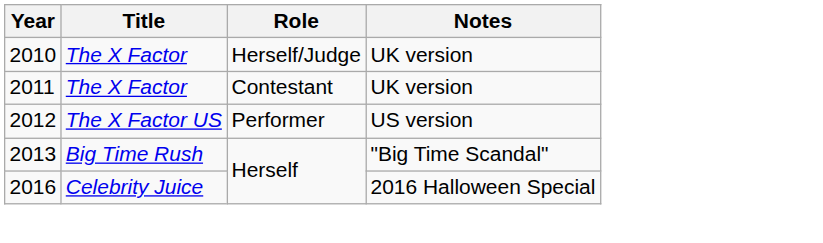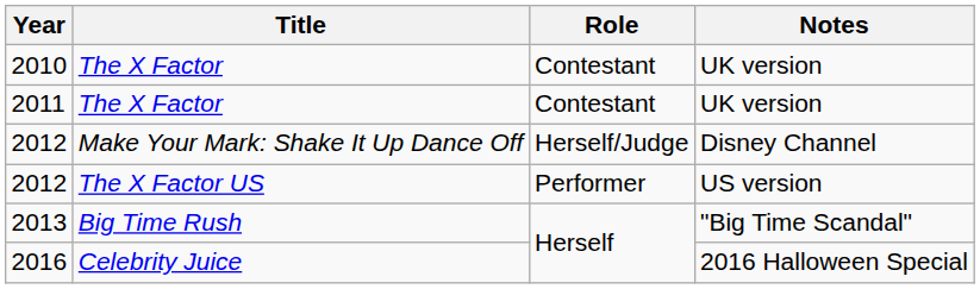 <table class="wikitable sortable">
 <tr>
 <th>Year</th>
 <th>Title</th>
 <th>Role</th>
 <th class="unsortable">Notes</th>
 </tr>
 <tr>
 <td>2010</td>
 <td><em><a href='#'>The X Factor</a></em></td>
-<td>Herself/Judge</td>
+<td>Contestant</td>
 <td>UK version</td>
 </tr>
 <tr>
 <td>2011</td>
 <td><em><a href='#'>The X Factor</a></em></td>
 <td>Contestant</td>
 <td>UK version</td>
+</tr>
+<tr>
+<td>2012</td>
+<td><em>Make Your Mark: Shake It Up Dance Off</em></td>
+<td>Herself/Judge</td>
+<td>Disney Channel</td>
 </tr>
 <tr>
 <td>2012</td>
 <td><em><a href='#'>The X Factor US</a></em></td>
 <td>Performer</td>
 <td>US version</td>
 </tr>
 <tr>
 <td>2013</td>
 <td><em><a href='#'>Big Time Rush</a></em></td>
 <td rowspan="2">Herself</td>
 <td>"Big Time Scandal"</td>
 </tr>
 <tr>
 <td>2016</td>
 <td><em><a href='#'>Celebrity Juice</a></em></td>
 <td>2016 Halloween Special</td>
 </tr>
 </table>
